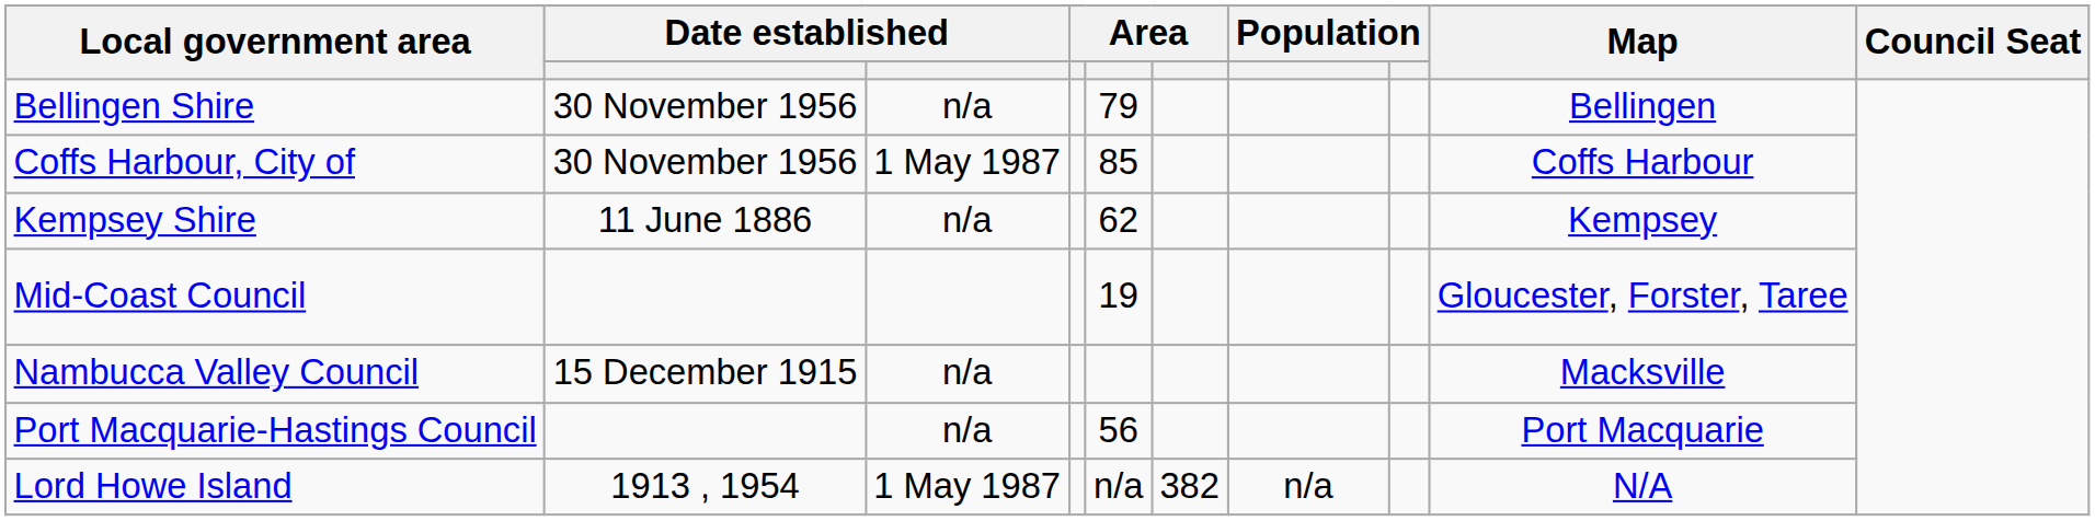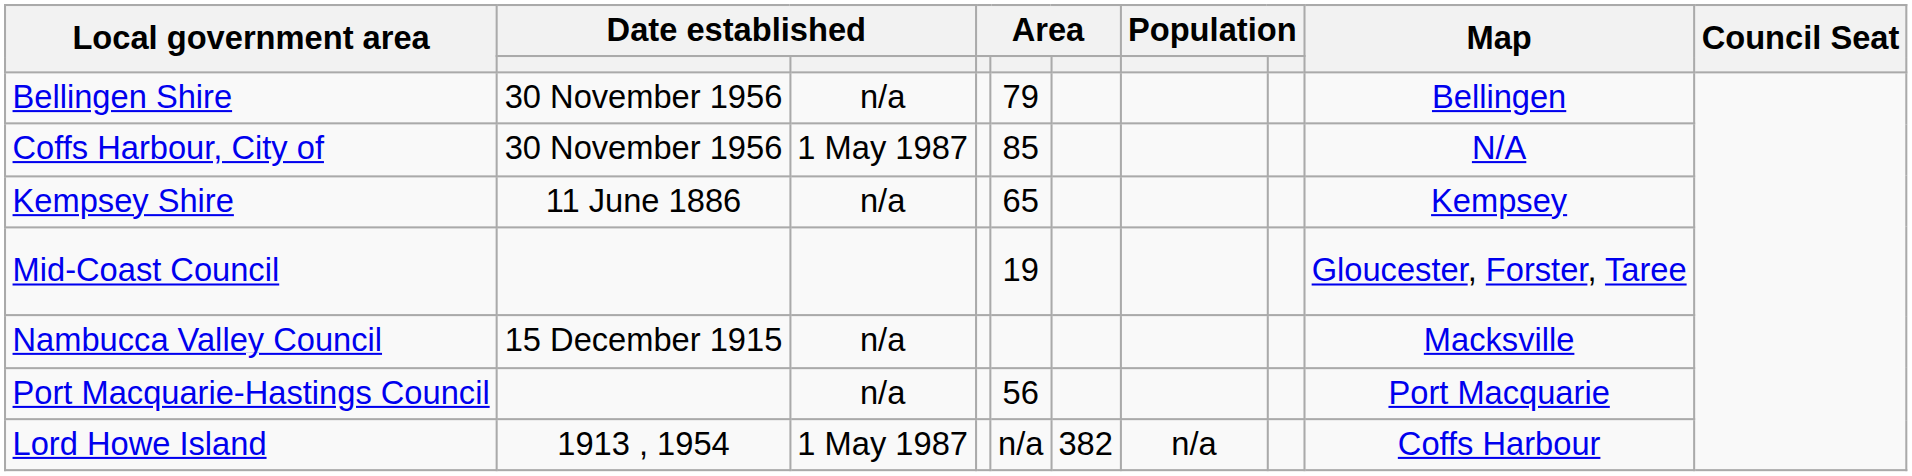 <table class="wikitable sortable" style=text-align:center>
 <tr>
 <th rowspan=2>Local government area</th>
 <th colspan=2>Date established</th>
 <th colspan=3>Area</th>
 <th colspan=2>Population</th>
 <th class=unsortable rowspan=2>Map</th>
 <th rowspan=2>Council Seat</th>
 </tr>
 <tr>
 <th></th>
 <th></th>
 <th></th>
 <th></th>
 <th></th>
 <th></th>
 <th></th>
 </tr>
 <tr>
 <td align=left><a href='#'>Bellingen Shire</a></td>
 <td>30 November 1956</td>
 <td>n/a</td>
 <td></td>
 <td scope="row">79</td>
 <td align=right></td>
 <td scope="row"></td>
 <td></td>
 <td><a href='#'>Bellingen</a></td>
 </tr>
 <tr>
 <td align=left><a href='#'>Coffs Harbour, City of</a></td>
 <td>30 November 1956 </td>
 <td>1 May 1987</td>
 <td></td>
 <td scope="row">85</td>
 <td align=right></td>
 <td scope="row"></td>
 <td></td>
-<td><a href='#'>Coffs Harbour</a></td>
+<td><a href='#'>N/A</a></td>
 </tr>
 <tr>
 <td align=left><a href='#'>Kempsey Shire</a></td>
 <td>11 June 1886 </td>
 <td>n/a</td>
 <td></td>
-<td scope="row">62</td>
+<td scope="row">65</td>
 <td align=right></td>
 <td scope="row"></td>
 <td></td>
 <td><a href='#'>Kempsey</a></td>
 </tr>
 <tr>
 <td align=left><a href='#'>Mid-Coast Council</a></td>
 <td> <br> <br> </td>
 <td></td>
 <td></td>
 <td scope="row">19</td>
 <td align=right></td>
 <td scope="row"></td>
 <td></td>
 <td><a href='#'>Gloucester</a>, <a href='#'>Forster</a>, <a href='#'>Taree</a></td>
 </tr>
 <tr>
 <td align=left><a href='#'>Nambucca Valley Council</a></td>
 <td>15 December 1915</td>
 <td>n/a</td>
 <td></td>
 <td scope="row"></td>
 <td align=right></td>
 <td scope="row"></td>
 <td></td>
 <td><a href='#'>Macksville</a></td>
 </tr>
 <tr>
 <td align=left><a href='#'>Port Macquarie-Hastings Council</a></td>
 <td><br> </td>
 <td>n/a</td>
 <td></td>
 <td scope="row">56</td>
 <td align=right></td>
 <td scope="row"></td>
 <td></td>
 <td><a href='#'>Port Macquarie</a></td>
 </tr>
 <tr>
 <td align=left><a href='#'>Lord Howe Island</a></td>
 <td>1913 , 1954 </td>
 <td>1 May 1987</td>
 <td></td>
 <td>n/a</td>
 <td align=right>382</td>
 <td>n/a</td>
 <td></td>
-<td><a href='#'>N/A</a></td>
+<td><a href='#'>Coffs Harbour</a></td>
 </tr>
 </table>
